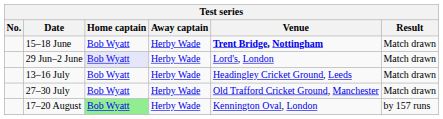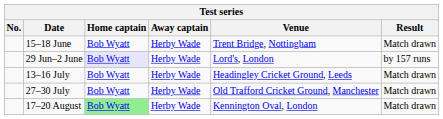 <table class="wikitable">
 <tr>
 <th colspan="9">Test series</th>
 </tr>
 <tr>
 <th>No.</th>
 <th>Date</th>
 <th>Home captain</th>
 <th>Away captain</th>
 <th>Venue</th>
 <th>Result</th>
 </tr>
 <tr>
 <td></td>
 <td>15–18 June</td>
 <td><a href='#'>Bob Wyatt</a></td>
 <td><a href='#'>Herby Wade</a></td>
-<td><strong><a href='#'>Trent Bridge</a>, <a href='#'>Nottingham</a></strong></td>
+<td><a href='#'>Trent Bridge</a>, <a href='#'>Nottingham</a></td>
 <td>Match drawn</td>
 </tr>
 <tr>
 <td></td>
 <td>29 Jun–2 June</td>
 <td style="background: lavender;"><a href='#'>Bob Wyatt</a></td>
 <td><a href='#'>Herby Wade</a></td>
 <td><a href='#'>Lord's</a>, <a href='#'>London</a></td>
-<td>Match drawn</td>
+<td> by 157 runs</td>
 </tr>
 <tr>
 <td></td>
 <td>13–16 July</td>
 <td><a href='#'>Bob Wyatt</a></td>
 <td><a href='#'>Herby Wade</a></td>
 <td><a href='#'>Headingley Cricket Ground</a>, <a href='#'>Leeds</a></td>
 <td>Match drawn</td>
 </tr>
 <tr>
 <td></td>
 <td>27–30 July</td>
 <td><a href='#'>Bob Wyatt</a></td>
 <td><a href='#'>Herby Wade</a></td>
 <td><a href='#'>Old Trafford Cricket Ground</a>, <a href='#'>Manchester</a></td>
 <td>Match drawn</td>
 </tr>
 <tr>
 <td></td>
 <td>17–20 August</td>
 <td style="background: lightgreen;"><a href='#'>Bob Wyatt</a></td>
 <td><a href='#'>Herby Wade</a></td>
 <td><a href='#'>Kennington Oval</a>, <a href='#'>London</a></td>
-<td> by 157 runs</td>
+<td>Match drawn</td>
 </tr>
 </table>
